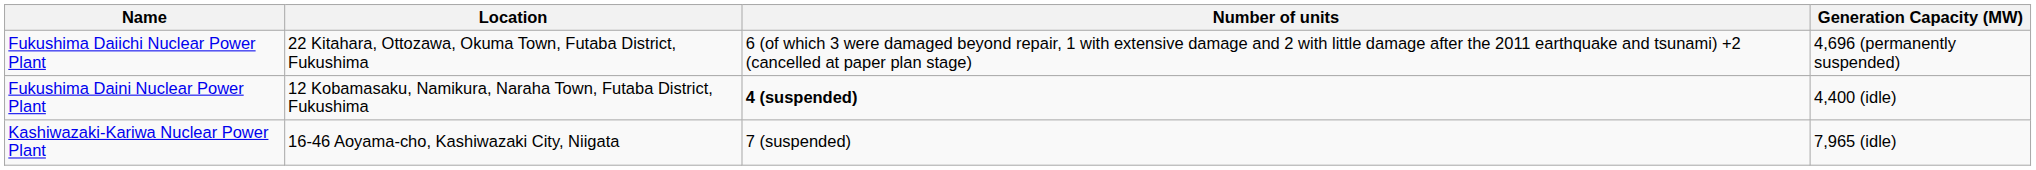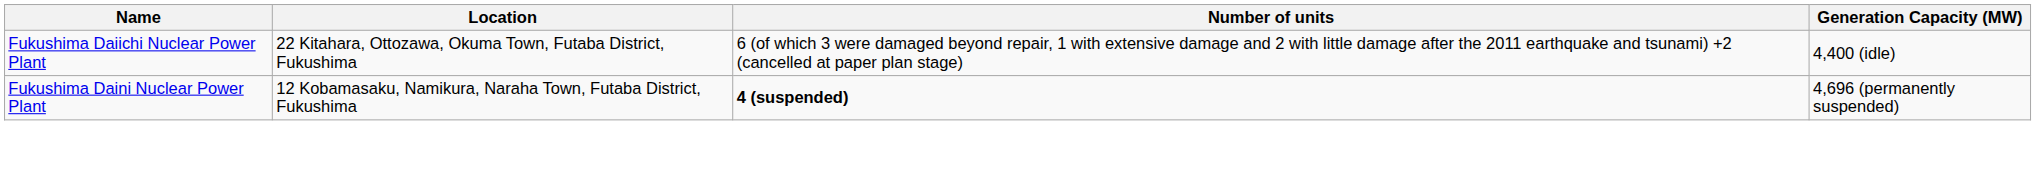 <table class="wikitable">
 <tr>
 <th>Name</th>
 <th>Location</th>
 <th>Number of units</th>
 <th>Generation Capacity (MW)</th>
 </tr>
 <tr>
 <td><a href='#'>Fukushima Daiichi Nuclear Power Plant</a></td>
 <td>22 Kitahara, Ottozawa, Okuma Town, Futaba District, Fukushima</td>
 <td>6 (of which 3 were damaged beyond repair, 1 with extensive damage and 2 with little damage after the 2011 earthquake and tsunami) +2 (cancelled at paper plan stage)</td>
-<td>4,696 (permanently suspended)</td>
+<td>4,400 (idle)</td>
 </tr>
 <tr>
 <td><a href='#'>Fukushima Daini Nuclear Power Plant</a></td>
 <td>12 Kobamasaku, Namikura, Naraha Town, Futaba District, Fukushima</td>
 <td><strong>4 (suspended)</strong></td>
-<td>4,400 (idle)</td>
-</tr>
-<tr>
-<td><a href='#'>Kashiwazaki-Kariwa Nuclear Power Plant</a></td>
-<td>16-46 Aoyama-cho, Kashiwazaki City, Niigata</td>
-<td>7 (suspended)</td>
-<td>7,965 (idle)</td>
+<td>4,696 (permanently suspended)</td>
 </tr>
 </table>
